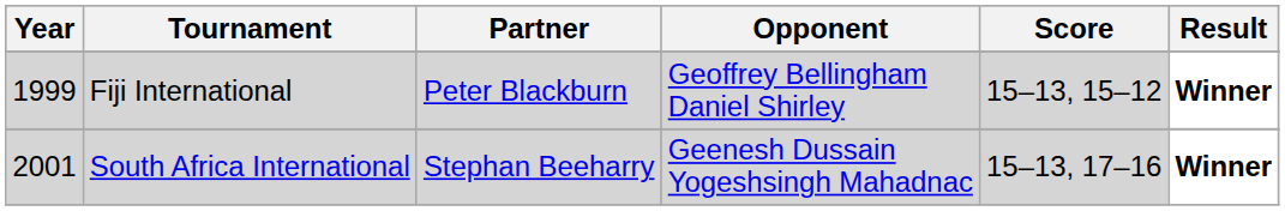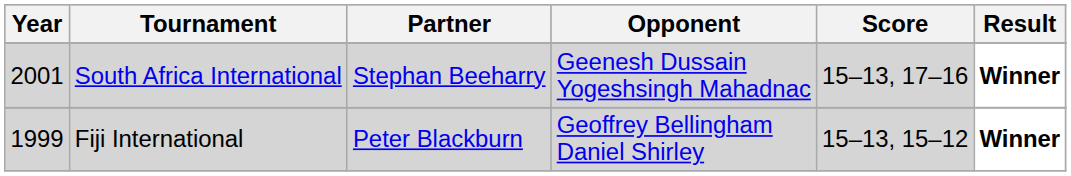 <table class="sortable wikitable" style="font-size: 90%;">
 <tr>
 <th>Year</th>
 <th>Tournament</th>
 <th>Partner</th>
 <th>Opponent</th>
 <th>Score</th>
 <th>Result</th>
 </tr>
 <tr>
 </tr>
 <tr style="background:#D5D5D5">
+<td align="center">2001</td>
+<td align="left"><a href='#'>South Africa International</a></td>
+<td align="left"> <a href='#'>Stephan Beeharry</a></td>
+<td align="left"> <a href='#'>Geenesh Dussain</a> <br>  <a href='#'>Yogeshsingh Mahadnac</a></td>
+<td align="left">15–13, 17–16</td>
+<td style="text-align:left; background:white"> <strong>Winner</strong></td>
+</tr>
+<tr>
+</tr>
+<tr style="background:#D5D5D5">
 <td align="center">1999</td>
 <td align="left">Fiji International</td>
 <td align="left"> <a href='#'>Peter Blackburn</a></td>
 <td align="left"> <a href='#'>Geoffrey Bellingham</a> <br>  <a href='#'>Daniel Shirley</a></td>
 <td align="left">15–13, 15–12</td>
 <td style="text-align:left; background:white"> <strong>Winner</strong></td>
 </tr>
-<tr>
-</tr>
-<tr style="background:#D5D5D5">
-<td align="center">2001</td>
-<td align="left"><a href='#'>South Africa International</a></td>
-<td align="left"> <a href='#'>Stephan Beeharry</a></td>
-<td align="left"> <a href='#'>Geenesh Dussain</a> <br>  <a href='#'>Yogeshsingh Mahadnac</a></td>
-<td align="left">15–13, 17–16</td>
-<td style="text-align:left; background:white"> <strong>Winner</strong></td>
-</tr>
 </table>
